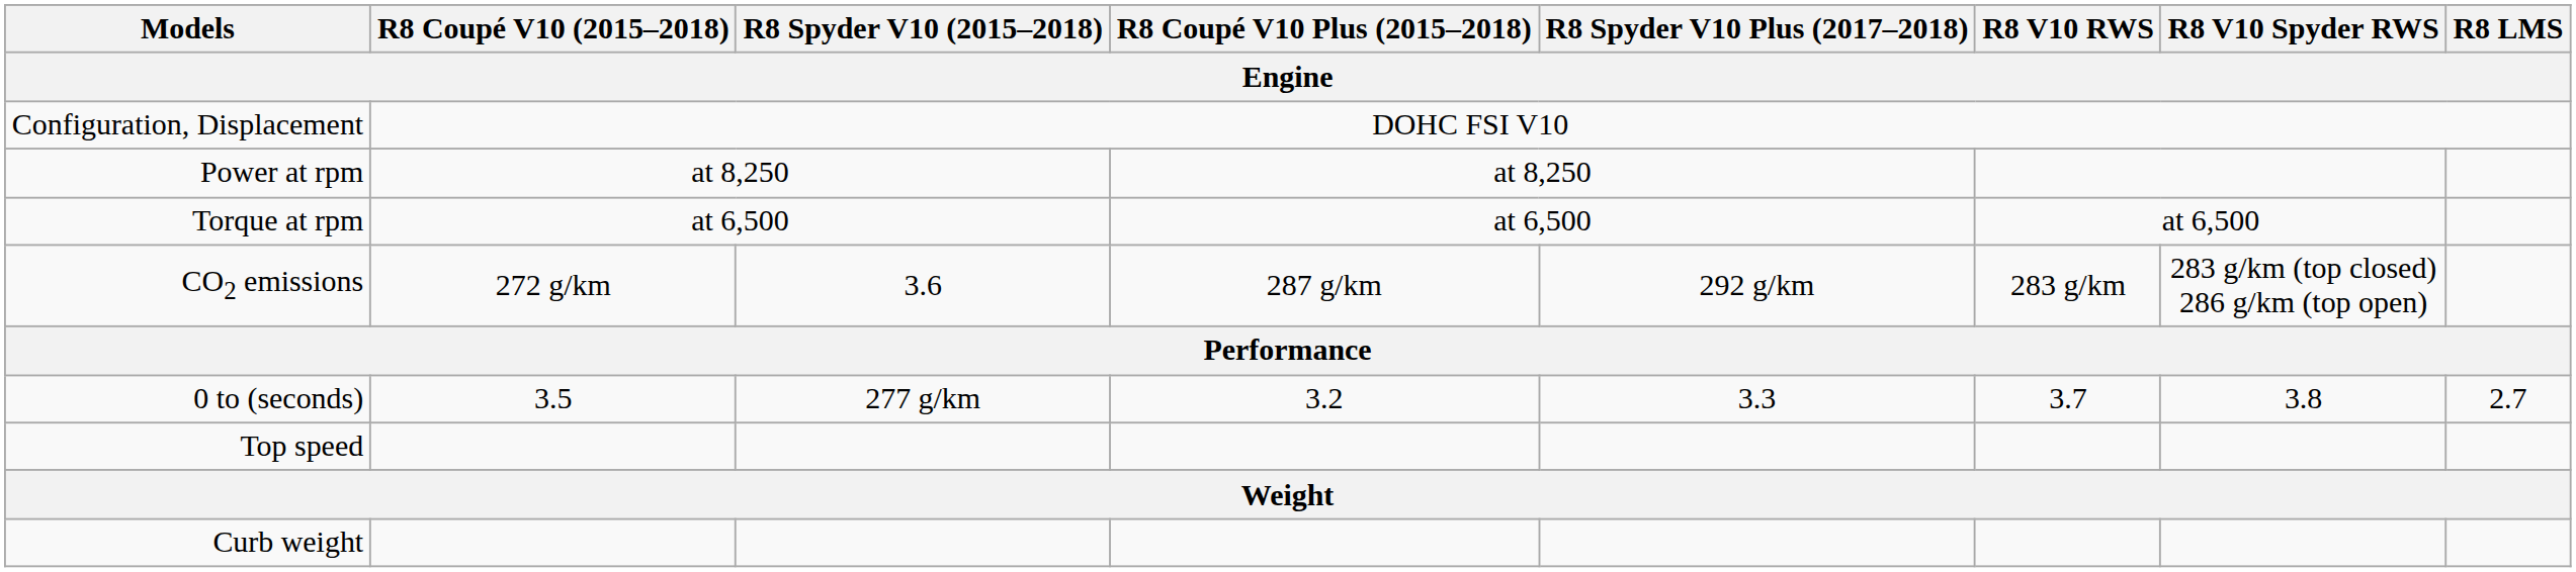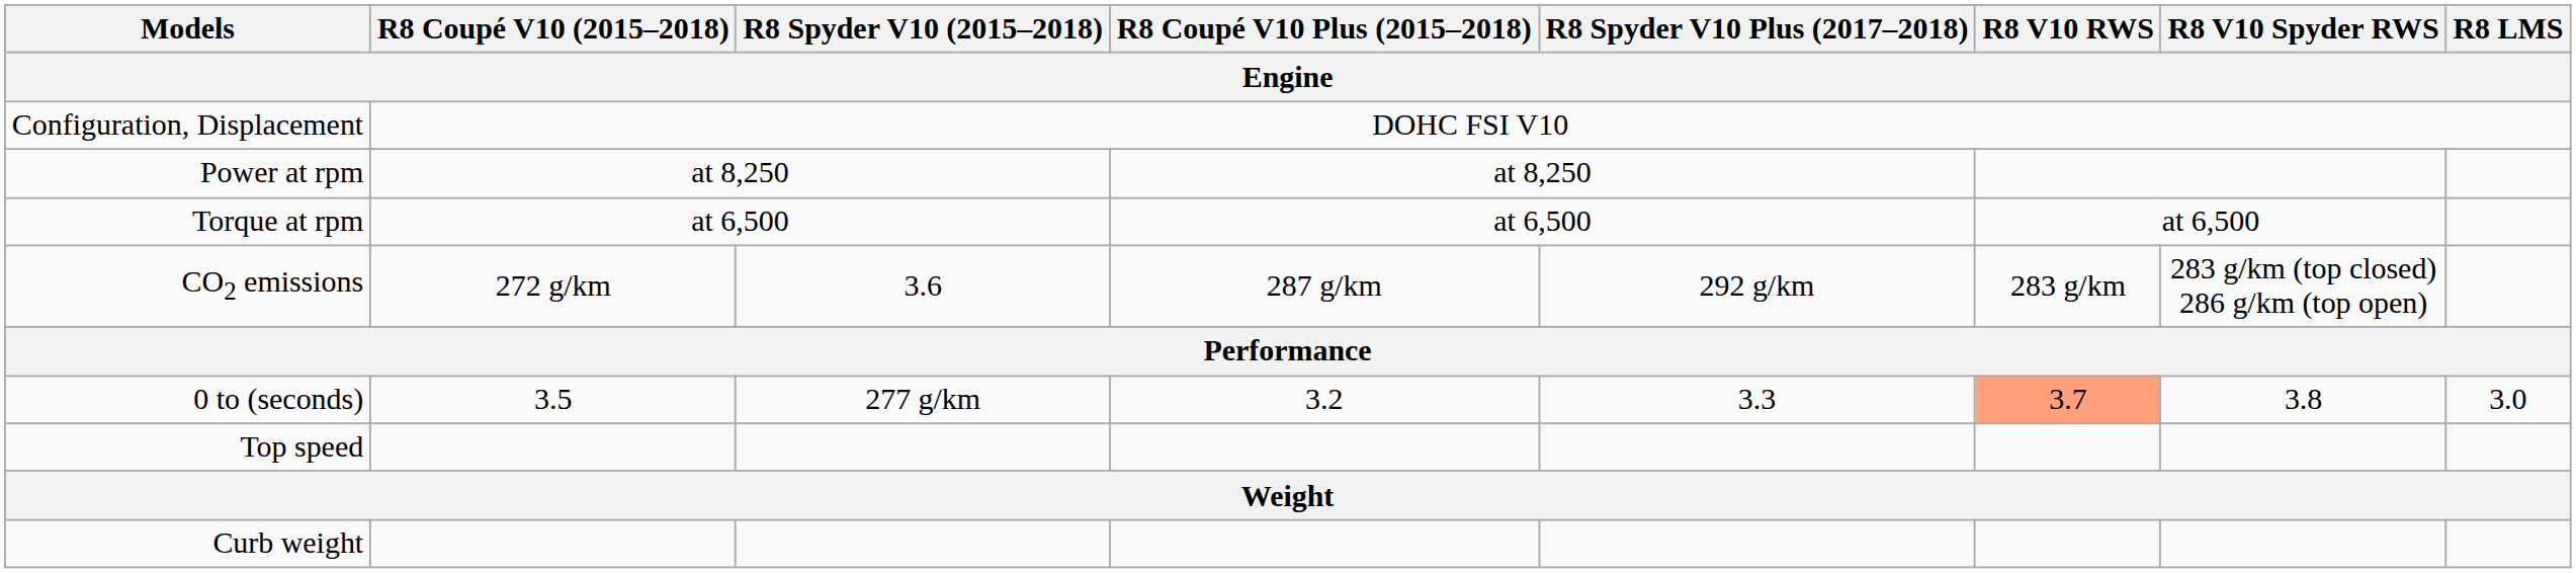 <table class="wikitable" style="text-align:center;">
 <tr>
 <th>Models</th>
 <th>R8 Coupé V10 (2015–2018)</th>
 <th>R8 Spyder V10 (2015–2018)</th>
 <th>R8 Coupé V10 Plus (2015–2018)</th>
 <th>R8 Spyder V10 Plus (2017–2018)</th>
 <th>R8 V10 RWS</th>
 <th>R8 V10 Spyder RWS</th>
 <th>R8 LMS</th>
 </tr>
 <tr>
 <th colspan="15">Engine</th>
 </tr>
 <tr>
 <td style="text-align:right;">Configuration, Displacement</td>
 <td colspan="7"> DOHC FSI V10</td>
 </tr>
 <tr>
 <td style="text-align:right;">Power at rpm</td>
 <td colspan=2> at 8,250</td>
 <td colspan="2"> at 8,250</td>
 <td colspan="2"></td>
 <td></td>
 </tr>
 <tr>
 <td style="text-align:right;">Torque at rpm</td>
 <td colspan=2> at 6,500</td>
 <td colspan="2"> at 6,500</td>
 <td colspan="2"> at 6,500</td>
 <td></td>
 </tr>
 <tr>
 <td style="text-align:right;">CO<sub>2</sub> emissions</td>
 <td>272 g/km</td>
 <td>3.6</td>
 <td>287 g/km</td>
 <td>292 g/km</td>
 <td>283 g/km</td>
 <td>283 g/km (top closed)<br>286 g/km (top open)</td>
 <td></td>
 </tr>
 <tr>
 <th colspan="15">Performance</th>
 </tr>
 <tr>
 <td style="text-align:right;">0 to  (seconds)</td>
 <td>3.5</td>
 <td>277 g/km</td>
 <td>3.2</td>
 <td>3.3</td>
-<td>3.7</td>
+<td style="background: lightsalmon;">3.7</td>
 <td>3.8</td>
-<td>2.7</td>
+<td>3.0</td>
 </tr>
 <tr>
 <td style="text-align:right;">Top speed</td>
 <td></td>
 <td></td>
 <td></td>
 <td></td>
 <td></td>
 <td></td>
 <td></td>
 </tr>
 <tr>
 <th colspan="15">Weight</th>
 </tr>
 <tr>
 <td style="text-align:right;">Curb weight</td>
 <td></td>
 <td></td>
 <td></td>
 <td></td>
 <td></td>
 <td></td>
 <td></td>
 </tr>
 </table>
